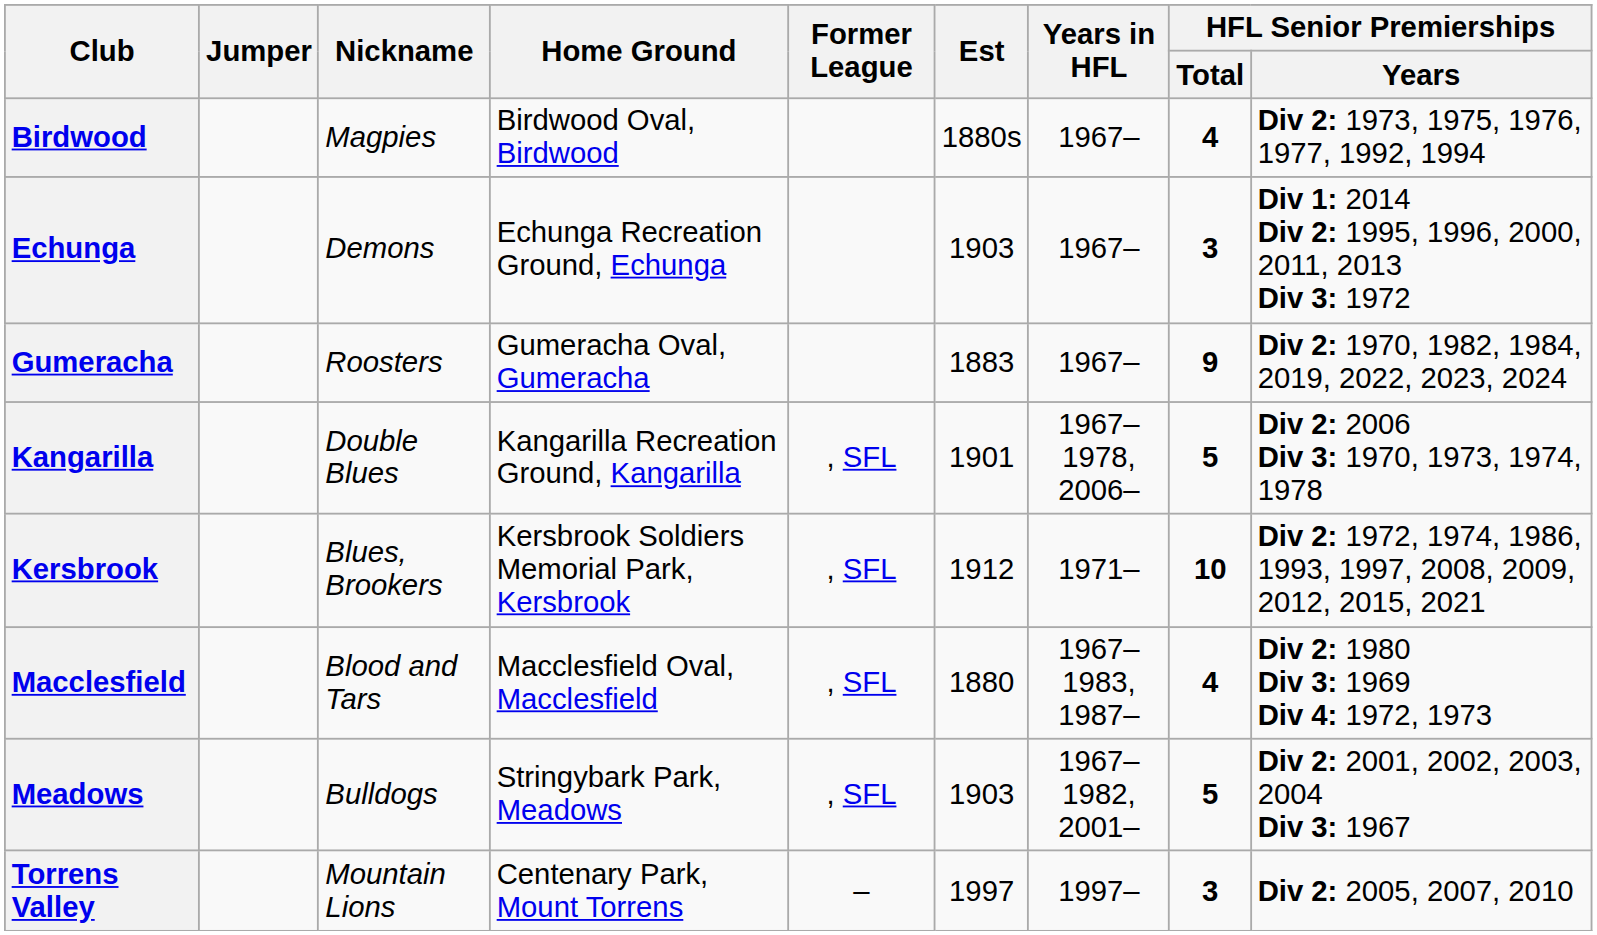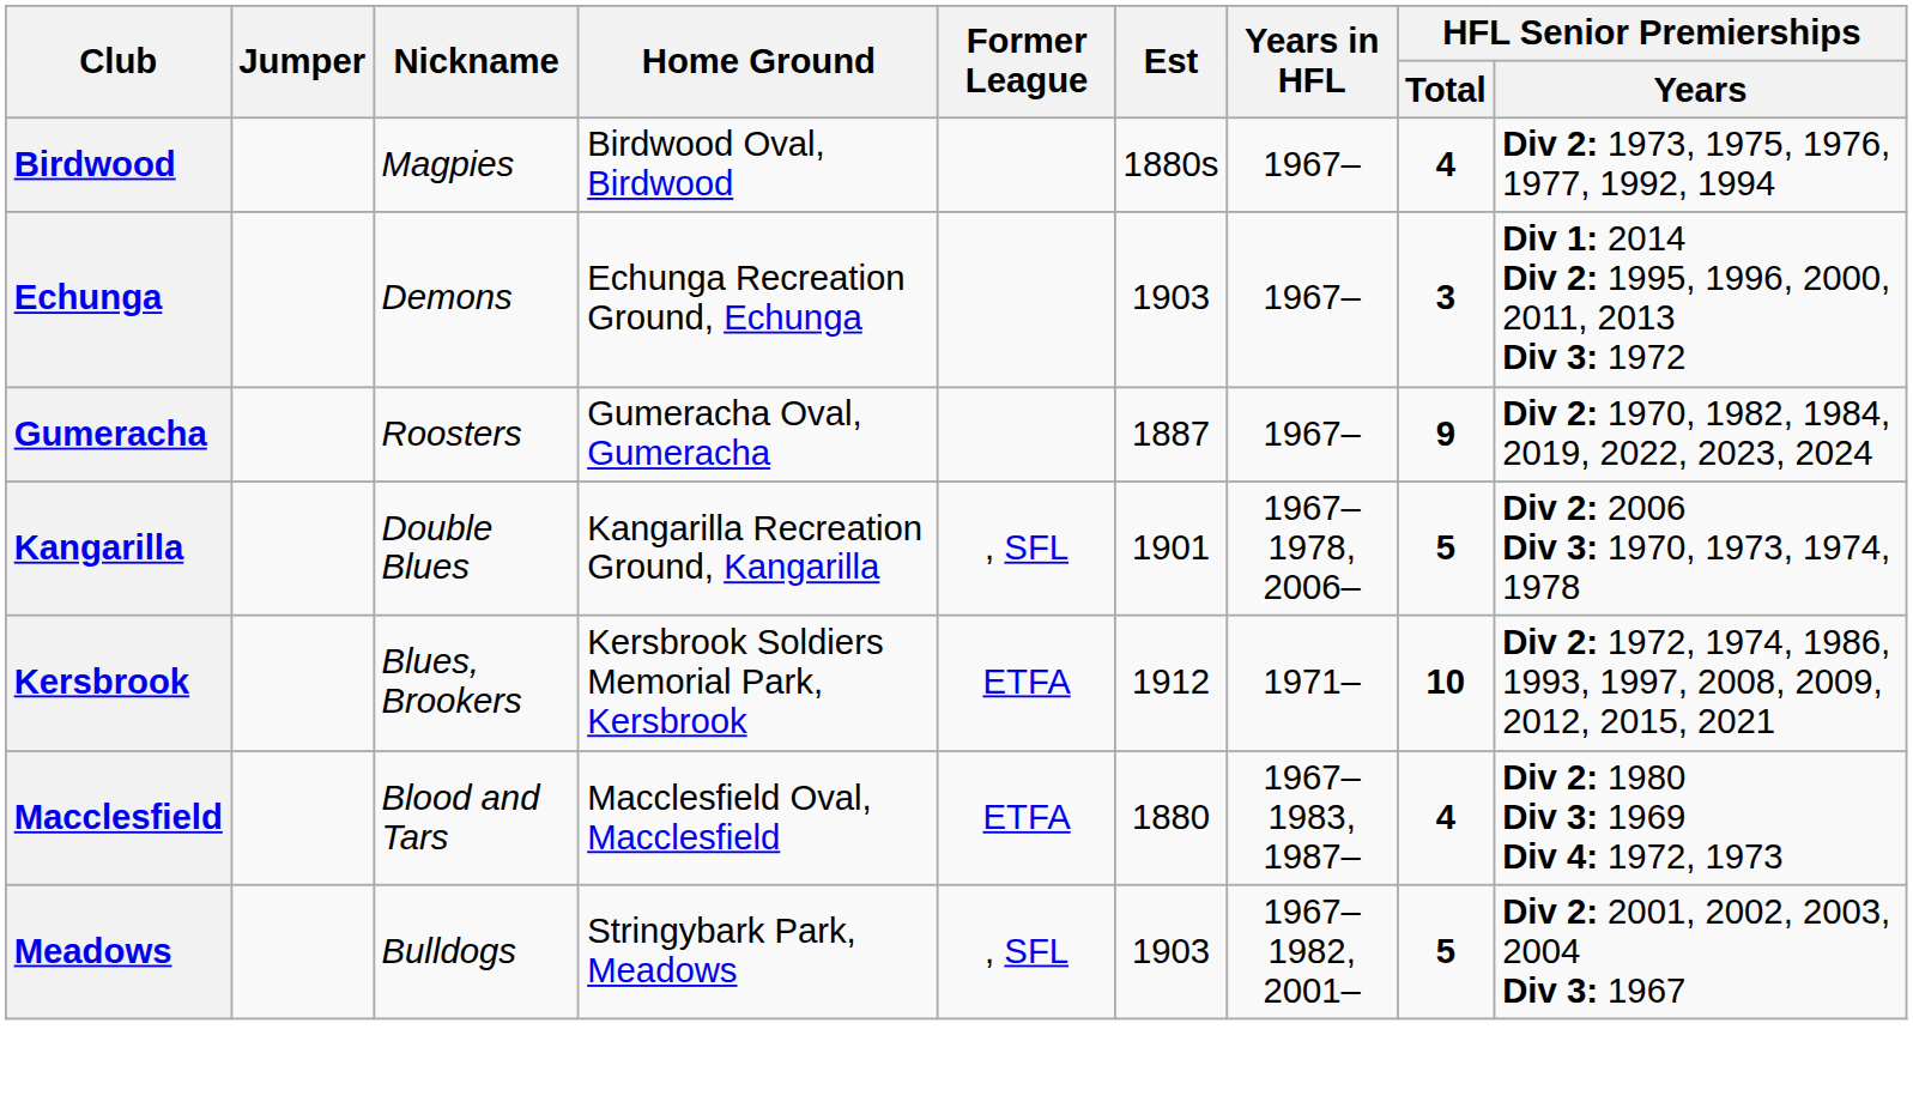 <table class="wikitable sortable">
 <tr>
 <th rowspan="2">Club</th>
 <th rowspan="2">Jumper</th>
 <th rowspan="2">Nickname</th>
 <th rowspan="2">Home Ground</th>
 <th rowspan="2">Former League</th>
 <th rowspan="2">Est</th>
 <th rowspan="2">Years in HFL</th>
 <th colspan="2">HFL Senior Premierships</th>
 </tr>
 <tr>
 <th>Total</th>
 <th>Years</th>
 </tr>
 <tr>
 <th style="text-align:left"><a href='#'>Birdwood</a></th>
 <td></td>
 <td><em>Magpies</em></td>
 <td>Birdwood Oval, <a href='#'>Birdwood</a></td>
 <td align='center'></td>
 <td align='center'>1880s</td>
 <td align='center'>1967–</td>
 <td align='center'><strong>4</strong></td>
 <td><strong>Div 2:</strong> 1973, 1975, 1976, 1977, 1992, 1994</td>
 </tr>
 <tr>
 <th style="text-align:left"><a href='#'>Echunga</a></th>
 <td></td>
 <td><em>Demons</em></td>
 <td>Echunga Recreation Ground, <a href='#'>Echunga</a></td>
 <td align='center'></td>
 <td align='center'>1903</td>
 <td align='center'>1967–</td>
 <td align='center'><strong>3</strong></td>
 <td><strong>Div 1:</strong> 2014<br><strong>Div 2:</strong> 1995, 1996, 2000, 2011, 2013<br><strong>Div 3:</strong> 1972</td>
 </tr>
 <tr>
 <th style="text-align:left"><a href='#'>Gumeracha</a></th>
 <td></td>
 <td><em>Roosters</em></td>
 <td>Gumeracha Oval, <a href='#'>Gumeracha</a></td>
 <td align='center'></td>
-<td align='center'>1883</td>
+<td align='center'>1887</td>
 <td align='center'>1967–</td>
 <td align='center'><strong>9</strong></td>
 <td><strong>Div 2:</strong> 1970, 1982, 1984, 2019, 2022, 2023, 2024</td>
 </tr>
 <tr>
 <th style="text-align:left"><a href='#'>Kangarilla</a></th>
 <td></td>
 <td><em>Double Blues</em></td>
 <td>Kangarilla Recreation Ground, <a href='#'>Kangarilla</a></td>
 <td align='center'>, <a href='#'>SFL</a></td>
 <td align='center'>1901</td>
 <td align='center'>1967–1978, 2006–</td>
 <td align='center'><strong>5</strong></td>
 <td><strong>Div 2:</strong> 2006<br><strong>Div 3:</strong> 1970, 1973, 1974, 1978</td>
 </tr>
 <tr>
 <th style="text-align:left"><a href='#'>Kersbrook</a></th>
 <td></td>
 <td><em>Blues,</em> <em>Brookers</em></td>
 <td>Kersbrook Soldiers Memorial Park, <a href='#'>Kersbrook</a></td>
-<td align='center'>, <a href='#'>SFL</a></td>
+<td align='center'><a href='#'>ETFA</a></td>
 <td align='center'>1912</td>
 <td align='center'>1971–</td>
 <td align='center'><strong>10</strong></td>
 <td><strong>Div 2:</strong> 1972, 1974, 1986, 1993, 1997, 2008, 2009, 2012, 2015, 2021</td>
 </tr>
 <tr>
 <th style="text-align:left"><a href='#'>Macclesfield</a></th>
 <td></td>
 <td><em>Blood and Tars</em></td>
 <td>Macclesfield Oval, <a href='#'>Macclesfield</a></td>
-<td align='center'>, <a href='#'>SFL</a></td>
+<td align='center'><a href='#'>ETFA</a></td>
 <td align='center'>1880</td>
 <td align='center'>1967–1983, 1987–</td>
 <td align='center'><strong>4</strong></td>
 <td><strong>Div 2:</strong> 1980<br><strong>Div 3:</strong> 1969<br><strong>Div 4:</strong> 1972, 1973</td>
 </tr>
 <tr>
 <th style="text-align:left"><a href='#'>Meadows</a></th>
 <td></td>
 <td><em>Bulldogs</em></td>
 <td>Stringybark Park, <a href='#'>Meadows</a></td>
 <td align='center'>, <a href='#'>SFL</a></td>
 <td align='center'>1903</td>
 <td align='center'>1967–1982, 2001–</td>
 <td align='center'><strong>5</strong></td>
 <td><strong>Div 2:</strong> 2001, 2002, 2003, 2004<br><strong>Div 3:</strong> 1967</td>
 </tr>
-<tr>
-<th style="text-align:left"><a href='#'>Torrens Valley</a></th>
-<td></td>
-<td><em>Mountain Lions</em></td>
-<td>Centenary Park, <a href='#'>Mount Torrens</a></td>
-<td align='center'>–</td>
-<td align='center'>1997</td>
-<td align='center'>1997–</td>
-<td align='center'><strong>3</strong></td>
-<td><strong>Div 2:</strong> 2005, 2007, 2010</td>
-</tr>
 </table>
